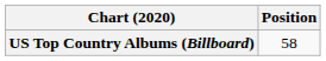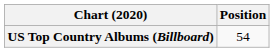 <table class="wikitable plainrowheaders" style="text-align:center">
 <tr>
 <th scope="col">Chart (2020)</th>
 <th scope="col">Position</th>
 </tr>
 <tr>
 <th scope="row">US Top Country Albums (<em>Billboard</em>)</th>
-<td>58</td>
+<td>54</td>
 </tr>
 </table>
